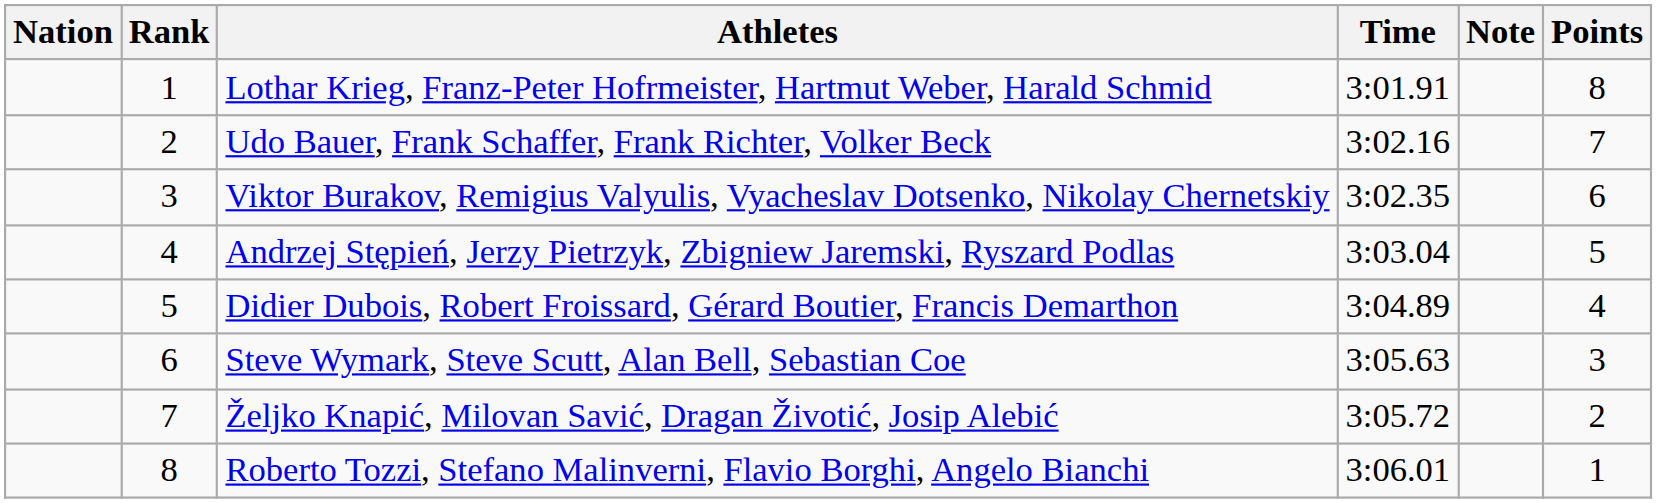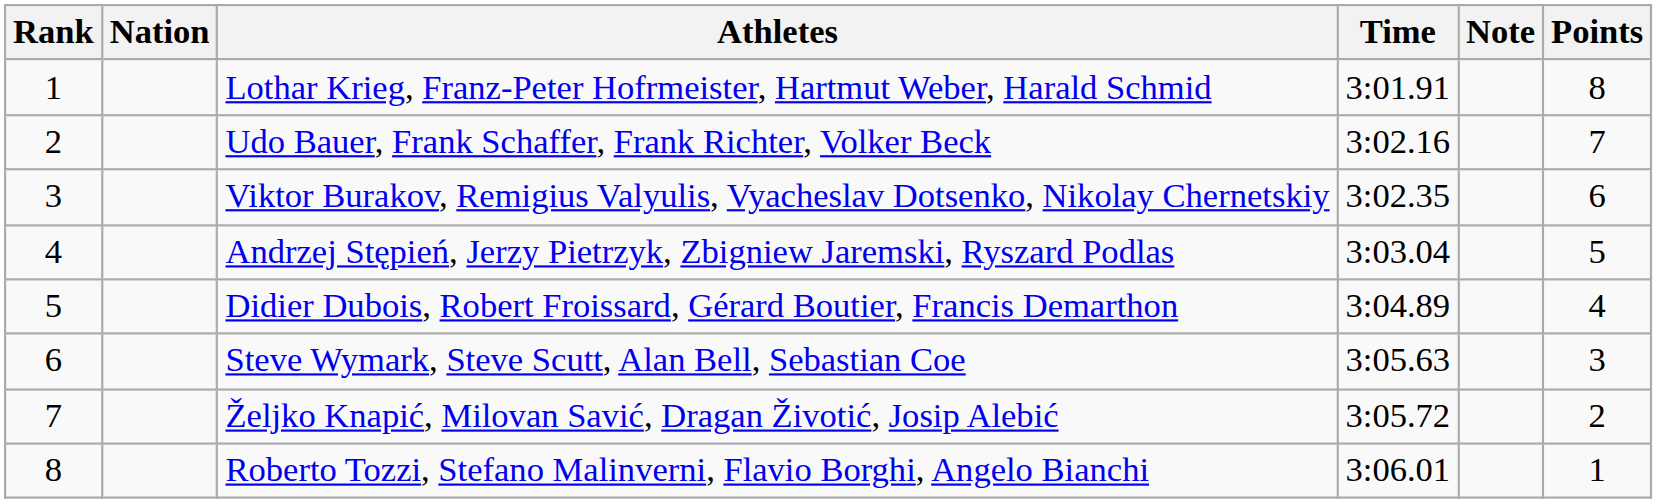 <table class="wikitable sortable" style="text-align:center">
 <tr>
+<th>Rank</th>
 <th>Nation</th>
-<th>Rank</th>
 <th>Athletes</th>
 <th>Time</th>
 <th>Note</th>
 <th>Points</th>
 </tr>
 <tr>
+<td>1</td>
 <td align=left></td>
-<td>1</td>
 <td align=left><a href='#'>Lothar Krieg</a>, <a href='#'>Franz-Peter Hofrmeister</a>, <a href='#'>Hartmut Weber</a>, <a href='#'>Harald Schmid</a></td>
 <td>3:01.91</td>
 <td></td>
 <td>8</td>
 </tr>
 <tr>
+<td>2</td>
 <td align=left></td>
-<td>2</td>
 <td align=left><a href='#'>Udo Bauer</a>, <a href='#'>Frank Schaffer</a>, <a href='#'>Frank Richter</a>, <a href='#'>Volker Beck</a></td>
 <td>3:02.16</td>
 <td></td>
 <td>7</td>
 </tr>
 <tr>
+<td>3</td>
 <td align=left></td>
-<td>3</td>
 <td align=left><a href='#'>Viktor Burakov</a>, <a href='#'>Remigius Valyulis</a>, <a href='#'>Vyacheslav Dotsenko</a>, <a href='#'>Nikolay Chernetskiy</a></td>
 <td>3:02.35</td>
 <td></td>
 <td>6</td>
 </tr>
 <tr>
+<td>4</td>
 <td align=left></td>
-<td>4</td>
 <td align=left><a href='#'>Andrzej Stępień</a>, <a href='#'>Jerzy Pietrzyk</a>, <a href='#'>Zbigniew Jaremski</a>, <a href='#'>Ryszard Podlas</a></td>
 <td>3:03.04</td>
 <td></td>
 <td>5</td>
 </tr>
 <tr>
+<td>5</td>
 <td align=left></td>
-<td>5</td>
 <td align=left><a href='#'>Didier Dubois</a>, <a href='#'>Robert Froissard</a>, <a href='#'>Gérard Boutier</a>, <a href='#'>Francis Demarthon</a></td>
 <td>3:04.89</td>
 <td></td>
 <td>4</td>
 </tr>
 <tr>
+<td>6</td>
 <td align=left></td>
-<td>6</td>
 <td align=left><a href='#'>Steve Wymark</a>, <a href='#'>Steve Scutt</a>, <a href='#'>Alan Bell</a>, <a href='#'>Sebastian Coe</a></td>
 <td>3:05.63</td>
 <td></td>
 <td>3</td>
 </tr>
 <tr>
+<td>7</td>
 <td align=left></td>
-<td>7</td>
 <td align=left><a href='#'>Željko Knapić</a>, <a href='#'>Milovan Savić</a>, <a href='#'>Dragan Životić</a>, <a href='#'>Josip Alebić</a></td>
 <td>3:05.72</td>
 <td></td>
 <td>2</td>
 </tr>
 <tr>
+<td>8</td>
 <td align=left></td>
-<td>8</td>
 <td align=left><a href='#'>Roberto Tozzi</a>, <a href='#'>Stefano Malinverni</a>, <a href='#'>Flavio Borghi</a>, <a href='#'>Angelo Bianchi</a></td>
 <td>3:06.01</td>
 <td></td>
 <td>1</td>
 </tr>
 </table>
